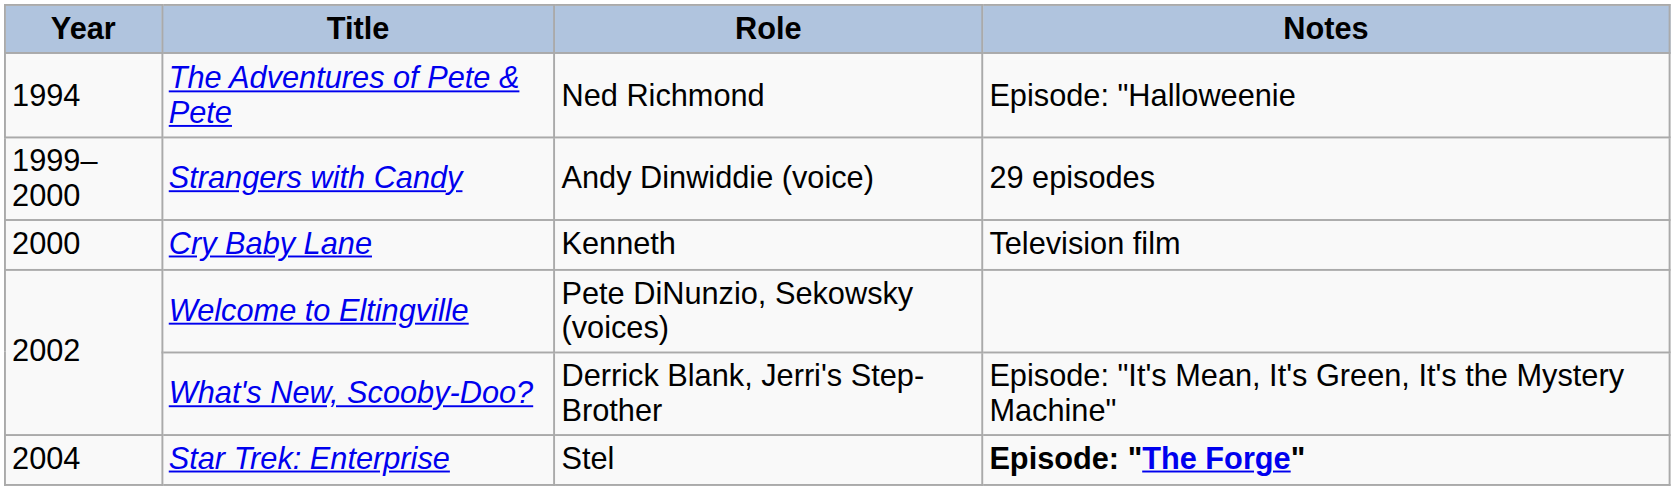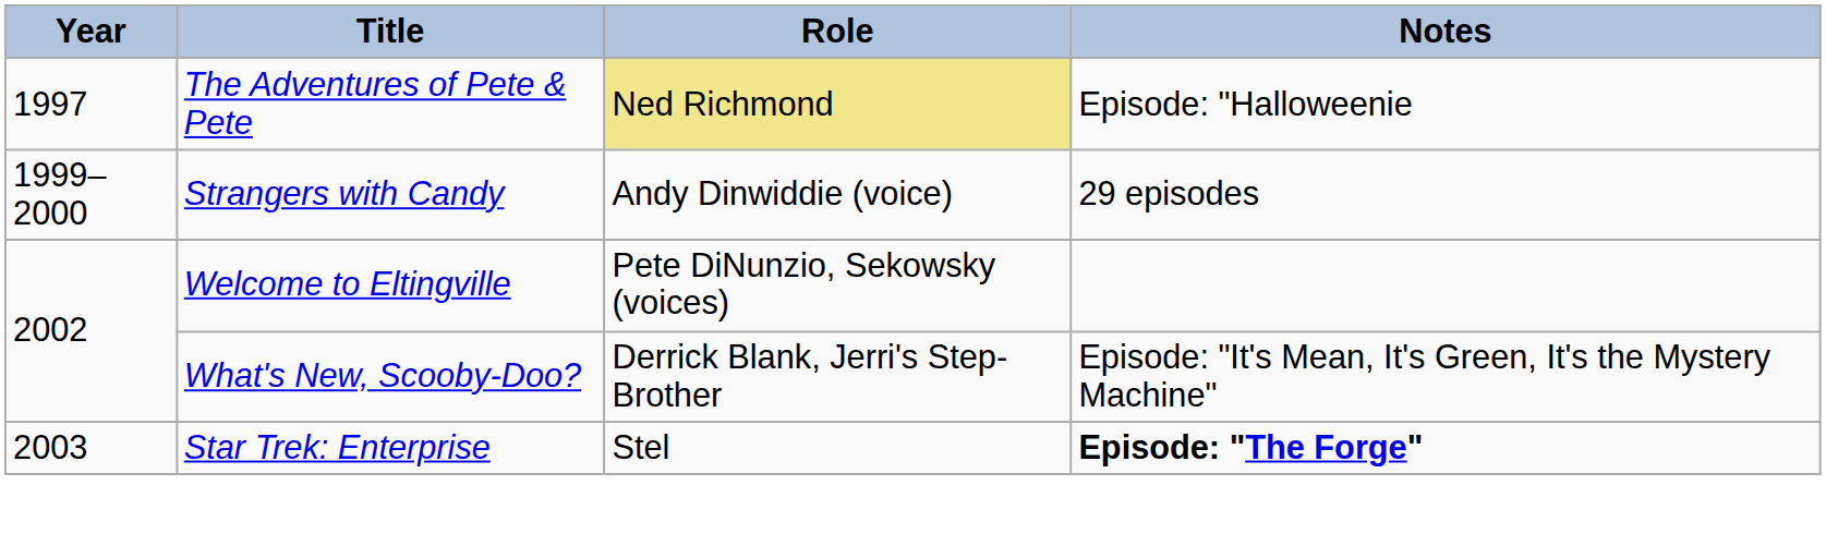 <table class="wikitable">
 <tr>
 <th style="background:#B0C4DE;">Year</th>
 <th style="background:#B0C4DE;">Title</th>
 <th style="background:#B0C4DE;">Role</th>
 <th style="background:#B0C4DE;">Notes</th>
 </tr>
 <tr>
-<td>1994</td>
+<td>1997</td>
 <td><em><a href='#'>The Adventures of Pete & Pete</a></em></td>
-<td>Ned Richmond</td>
+<td style="background: khaki;">Ned Richmond</td>
 <td>Episode: "Halloweenie</td>
 </tr>
 <tr>
 <td>1999–2000</td>
 <td><em><a href='#'>Strangers with Candy</a></em></td>
 <td>Andy Dinwiddie (voice)</td>
 <td>29 episodes</td>
-</tr>
-<tr>
-<td>2000</td>
-<td><em><a href='#'>Cry Baby Lane</a></em></td>
-<td>Kenneth</td>
-<td>Television film</td>
 </tr>
 <tr>
 <td rowspan="2">2002</td>
 <td><em><a href='#'>Welcome to Eltingville</a></em></td>
 <td>Pete DiNunzio, Sekowsky (voices)</td>
 <td></td>
 </tr>
 <tr>
 <td><em><a href='#'>What's New, Scooby-Doo?</a></em></td>
 <td>Derrick Blank, Jerri's Step-Brother</td>
 <td>Episode: "It's Mean, It's Green, It's the Mystery Machine"</td>
 </tr>
 <tr>
-<td>2004</td>
+<td>2003</td>
 <td><em><a href='#'>Star Trek: Enterprise</a></em></td>
 <td>Stel</td>
 <td><strong>Episode: "<a href='#'>The Forge</a>"</strong></td>
 </tr>
 </table>
